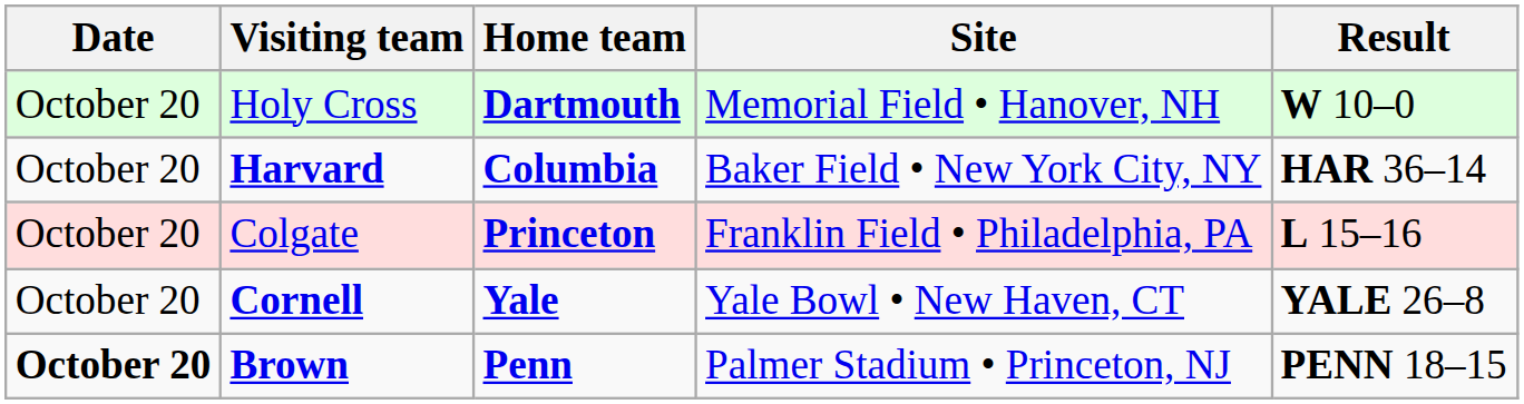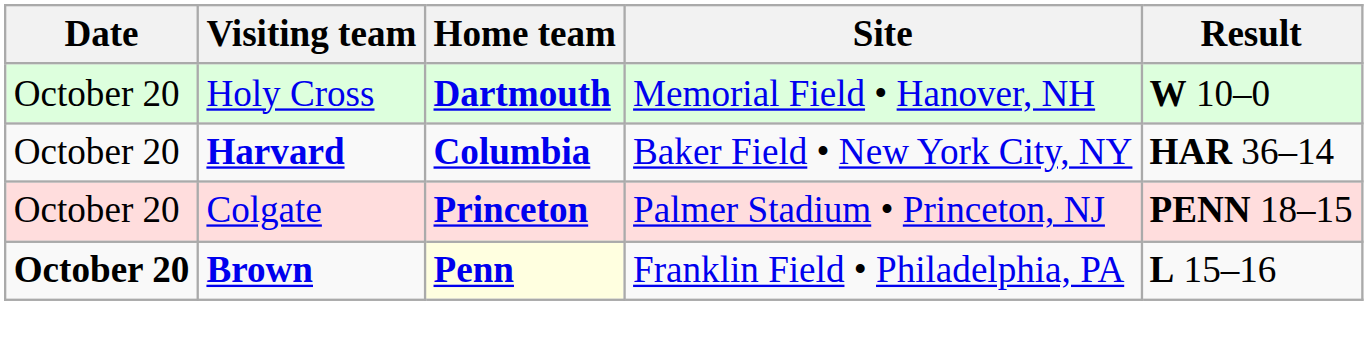 <table class="wikitable">
 <tr>
 <th>Date</th>
 <th>Visiting team</th>
 <th>Home team</th>
 <th>Site</th>
 <th>Result</th>
 </tr>
 <tr style="background:#DDFFDD;">
 <td>October 20</td>
 <td><a href='#'>Holy Cross</a></td>
 <td><strong><a href='#'>Dartmouth</a></strong></td>
 <td><a href='#'>Memorial Field</a> • <a href='#'>Hanover, NH</a></td>
 <td><strong>W</strong> 10–0</td>
 </tr>
 <tr>
 <td>October 20</td>
 <td><strong><a href='#'>Harvard</a></strong></td>
 <td><strong><a href='#'>Columbia</a></strong></td>
 <td><a href='#'>Baker Field</a> • <a href='#'>New York City, NY</a></td>
 <td><strong>HAR</strong> 36–14</td>
 </tr>
 <tr style="background:#FFDDDD;">
 <td>October 20</td>
 <td><a href='#'>Colgate</a></td>
 <td><strong><a href='#'>Princeton</a></strong></td>
-<td><a href='#'>Franklin Field</a> • <a href='#'>Philadelphia, PA</a></td>
-<td><strong>L</strong> 15–16</td>
-</tr>
-<tr>
-<td>October 20</td>
-<td><strong><a href='#'>Cornell</a></strong></td>
-<td><strong><a href='#'>Yale</a></strong></td>
-<td><a href='#'>Yale Bowl</a> • <a href='#'>New Haven, CT</a></td>
-<td><strong>YALE</strong> 26–8</td>
+<td><a href='#'>Palmer Stadium</a> • <a href='#'>Princeton, NJ</a></td>
+<td><strong>PENN</strong> 18–15</td>
 </tr>
 <tr>
 <td><strong>October 20</strong></td>
 <td><strong><a href='#'>Brown</a></strong></td>
-<td><strong><a href='#'>Penn</a></strong></td>
-<td><a href='#'>Palmer Stadium</a> • <a href='#'>Princeton, NJ</a></td>
-<td><strong>PENN</strong> 18–15</td>
+<td style="background: lightyellow;"><strong><a href='#'>Penn</a></strong></td>
+<td><a href='#'>Franklin Field</a> • <a href='#'>Philadelphia, PA</a></td>
+<td><strong>L</strong> 15–16</td>
 </tr>
 </table>
